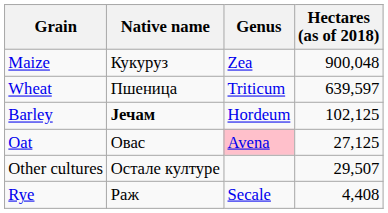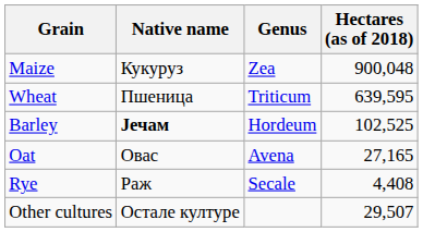 <table class="wikitable sortable">
 <tr>
 <th>Grain</th>
 <th>Native name</th>
 <th>Genus</th>
 <th>Hectares<br>(as of 2018)</th>
 </tr>
 <tr>
 <td><a href='#'>Maize</a></td>
 <td>Кукуруз</td>
 <td><a href='#'>Zea</a></td>
 <td style="text-align:right;">900,048</td>
 </tr>
 <tr>
 <td><a href='#'>Wheat</a></td>
 <td>Пшеница</td>
 <td><a href='#'>Triticum</a></td>
-<td style="text-align:right;">639,597</td>
+<td style="text-align:right;">639,595</td>
 </tr>
 <tr>
 <td><a href='#'>Barley</a></td>
 <td><strong>Јечам</strong></td>
 <td><a href='#'>Hordeum</a></td>
-<td style="text-align:right;">102,125</td>
+<td style="text-align:right;">102,525</td>
 </tr>
 <tr>
 <td><a href='#'>Oat</a></td>
 <td>Овас</td>
-<td style="background: pink;"><a href='#'>Avena</a></td>
-<td style="text-align:right;">27,125</td>
+<td><a href='#'>Avena</a></td>
+<td style="text-align:right;">27,165</td>
+</tr>
+<tr>
+<td><a href='#'>Rye</a></td>
+<td>Раж</td>
+<td><a href='#'>Secale</a></td>
+<td style="text-align:right;">4,408</td>
 </tr>
 <tr>
 <td>Other cultures</td>
 <td>Остале културе</td>
 <td></td>
 <td style="text-align:right;">29,507</td>
 </tr>
-<tr>
-<td><a href='#'>Rye</a></td>
-<td>Раж</td>
-<td><a href='#'>Secale</a></td>
-<td style="text-align:right;">4,408</td>
-</tr>
 </table>
